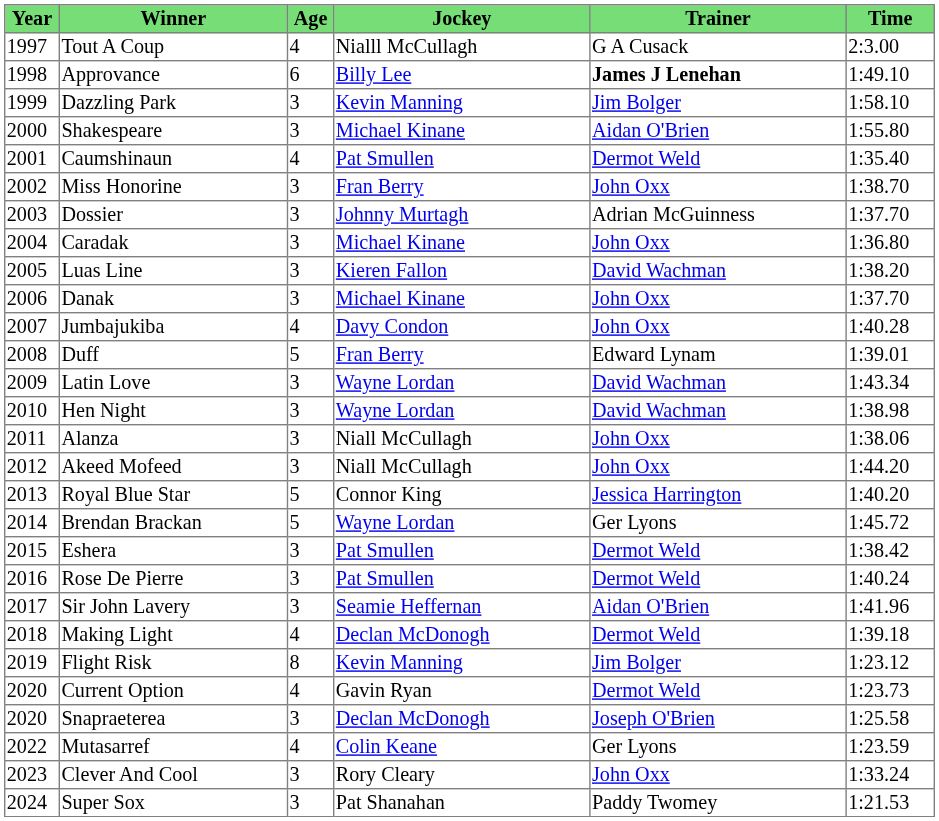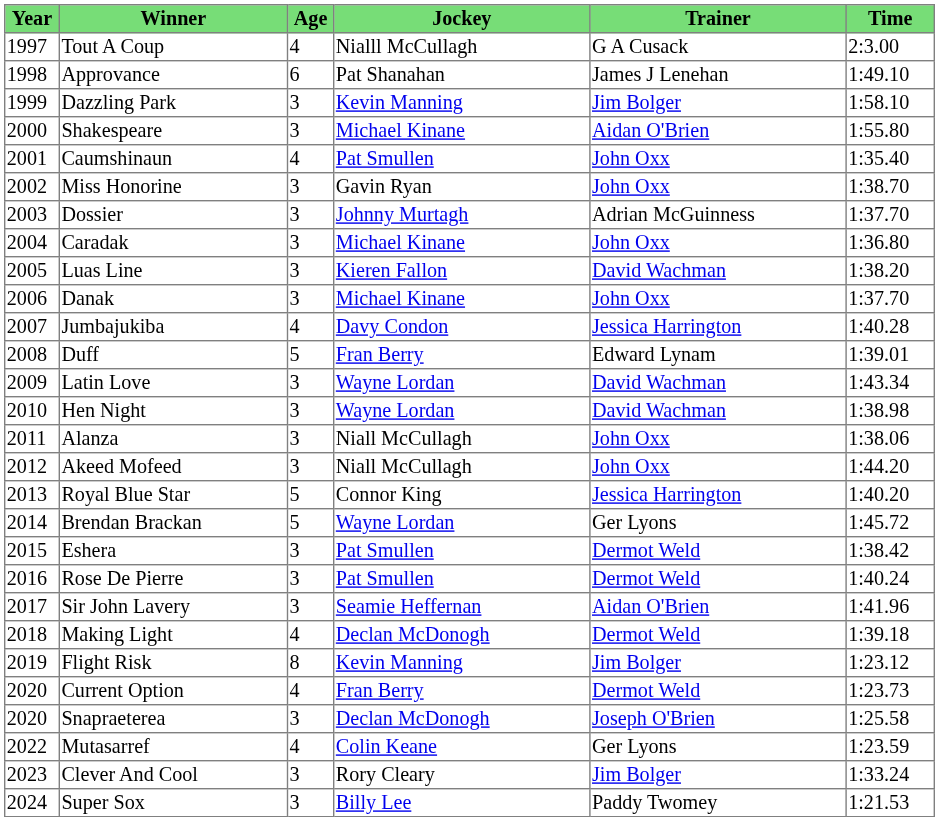 <table class = "sortable" | border="1" style="border-collapse: collapse; font-size:90%">
 <tr bgcolor="#77dd77" align="center">
 <th style="width:36px"><strong>Year</strong></th>
 <th style="width:160px"><strong>Winner</strong></th>
 <th style="width:30px"><strong>Age</strong></th>
 <th style="width:180px"><strong>Jockey</strong></th>
 <th style="width:180px"><strong>Trainer</strong></th>
 <th style="width:60px"><strong>Time</strong></th>
 </tr>
 <tr>
 <td>1997</td>
 <td>Tout A Coup</td>
 <td>4</td>
 <td>Nialll McCullagh</td>
 <td>G A Cusack</td>
 <td>2:3.00</td>
 </tr>
 <tr>
 <td>1998</td>
 <td>Approvance</td>
 <td>6</td>
-<td><a href='#'>Billy Lee</a></td>
-<td><strong>James J Lenehan</strong></td>
+<td>Pat Shanahan</td>
+<td>James J Lenehan</td>
 <td>1:49.10</td>
 </tr>
 <tr>
 <td>1999</td>
 <td>Dazzling Park</td>
 <td>3</td>
 <td><a href='#'>Kevin Manning</a></td>
 <td><a href='#'>Jim Bolger</a></td>
 <td>1:58.10</td>
 </tr>
 <tr>
 <td>2000</td>
 <td>Shakespeare</td>
 <td>3</td>
 <td><a href='#'>Michael Kinane</a></td>
 <td><a href='#'>Aidan O'Brien</a></td>
 <td>1:55.80</td>
 </tr>
 <tr>
 <td>2001</td>
 <td>Caumshinaun</td>
 <td>4</td>
 <td><a href='#'>Pat Smullen</a></td>
-<td><a href='#'>Dermot Weld</a></td>
+<td><a href='#'>John Oxx</a></td>
 <td>1:35.40</td>
 </tr>
 <tr>
 <td>2002</td>
 <td>Miss Honorine</td>
 <td>3</td>
-<td><a href='#'>Fran Berry</a></td>
+<td>Gavin Ryan</td>
 <td><a href='#'>John Oxx</a></td>
 <td>1:38.70</td>
 </tr>
 <tr>
 <td>2003</td>
 <td>Dossier</td>
 <td>3</td>
 <td><a href='#'>Johnny Murtagh</a></td>
 <td>Adrian McGuinness</td>
 <td>1:37.70</td>
 </tr>
 <tr>
 <td>2004</td>
 <td>Caradak</td>
 <td>3</td>
 <td><a href='#'>Michael Kinane</a></td>
 <td><a href='#'>John Oxx</a></td>
 <td>1:36.80</td>
 </tr>
 <tr>
 <td>2005</td>
 <td>Luas Line</td>
 <td>3</td>
 <td><a href='#'>Kieren Fallon</a></td>
 <td><a href='#'>David Wachman</a></td>
 <td>1:38.20</td>
 </tr>
 <tr>
 <td>2006</td>
 <td>Danak</td>
 <td>3</td>
 <td><a href='#'>Michael Kinane</a></td>
 <td><a href='#'>John Oxx</a></td>
 <td>1:37.70</td>
 </tr>
 <tr>
 <td>2007</td>
 <td>Jumbajukiba</td>
 <td>4</td>
 <td><a href='#'>Davy Condon</a></td>
-<td><a href='#'>John Oxx</a></td>
+<td><a href='#'>Jessica Harrington</a></td>
 <td>1:40.28</td>
 </tr>
 <tr>
 <td>2008</td>
 <td>Duff</td>
 <td>5</td>
 <td><a href='#'>Fran Berry</a></td>
 <td>Edward Lynam</td>
 <td>1:39.01</td>
 </tr>
 <tr>
 <td>2009</td>
 <td>Latin Love</td>
 <td>3</td>
 <td><a href='#'>Wayne Lordan</a></td>
 <td><a href='#'>David Wachman</a></td>
 <td>1:43.34</td>
 </tr>
 <tr>
 <td>2010</td>
 <td>Hen Night</td>
 <td>3</td>
 <td><a href='#'>Wayne Lordan</a></td>
 <td><a href='#'>David Wachman</a></td>
 <td>1:38.98</td>
 </tr>
 <tr>
 <td>2011</td>
 <td>Alanza</td>
 <td>3</td>
 <td>Niall McCullagh</td>
 <td><a href='#'>John Oxx</a></td>
 <td>1:38.06</td>
 </tr>
 <tr>
 <td>2012</td>
 <td>Akeed Mofeed</td>
 <td>3</td>
 <td>Niall McCullagh</td>
 <td><a href='#'>John Oxx</a></td>
 <td>1:44.20</td>
 </tr>
 <tr>
 <td>2013</td>
 <td>Royal Blue Star</td>
 <td>5</td>
 <td>Connor King</td>
 <td><a href='#'>Jessica Harrington</a></td>
 <td>1:40.20</td>
 </tr>
 <tr>
 <td>2014</td>
 <td>Brendan Brackan</td>
 <td>5</td>
 <td><a href='#'>Wayne Lordan</a></td>
 <td>Ger Lyons</td>
 <td>1:45.72</td>
 </tr>
 <tr>
 <td>2015</td>
 <td>Eshera</td>
 <td>3</td>
 <td><a href='#'>Pat Smullen</a></td>
 <td><a href='#'>Dermot Weld</a></td>
 <td>1:38.42</td>
 </tr>
 <tr>
 <td>2016</td>
 <td>Rose De Pierre</td>
 <td>3</td>
 <td><a href='#'>Pat Smullen</a></td>
 <td><a href='#'>Dermot Weld</a></td>
 <td>1:40.24</td>
 </tr>
 <tr>
 <td>2017</td>
 <td>Sir John Lavery</td>
 <td>3</td>
 <td><a href='#'>Seamie Heffernan</a></td>
 <td><a href='#'>Aidan O'Brien</a></td>
 <td>1:41.96</td>
 </tr>
 <tr>
 <td>2018</td>
 <td>Making Light</td>
 <td>4</td>
 <td><a href='#'>Declan McDonogh</a></td>
 <td><a href='#'>Dermot Weld</a></td>
 <td>1:39.18</td>
 </tr>
 <tr>
 <td>2019</td>
 <td>Flight Risk</td>
 <td>8</td>
 <td><a href='#'>Kevin Manning</a></td>
 <td><a href='#'>Jim Bolger</a></td>
 <td>1:23.12</td>
 </tr>
 <tr>
 <td>2020</td>
 <td>Current Option</td>
 <td>4</td>
-<td>Gavin Ryan</td>
+<td><a href='#'>Fran Berry</a></td>
 <td><a href='#'>Dermot Weld</a></td>
 <td>1:23.73</td>
 </tr>
 <tr>
 <td>2020</td>
 <td>Snapraeterea</td>
 <td>3</td>
 <td><a href='#'>Declan McDonogh</a></td>
 <td><a href='#'>Joseph O'Brien</a></td>
 <td>1:25.58</td>
 </tr>
 <tr>
 <td>2022</td>
 <td>Mutasarref</td>
 <td>4</td>
 <td><a href='#'>Colin Keane</a></td>
 <td>Ger Lyons</td>
 <td>1:23.59</td>
 </tr>
 <tr>
 <td>2023</td>
 <td>Clever And Cool</td>
 <td>3</td>
 <td>Rory Cleary</td>
-<td><a href='#'>John Oxx</a></td>
+<td><a href='#'>Jim Bolger</a></td>
 <td>1:33.24</td>
 </tr>
 <tr>
 <td>2024</td>
 <td>Super Sox</td>
 <td>3</td>
-<td>Pat Shanahan</td>
+<td><a href='#'>Billy Lee</a></td>
 <td>Paddy Twomey</td>
 <td>1:21.53</td>
 </tr>
 </table>
